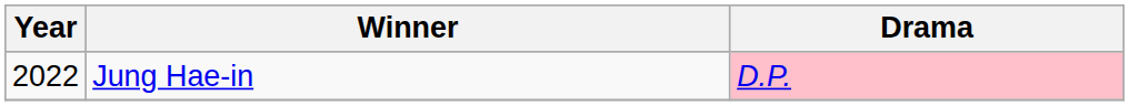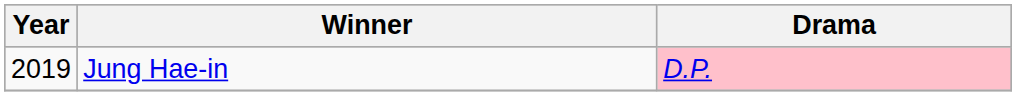 <table class="wikitable" style="width:600px">
 <tr>
 <th width=10>Year</th>
 <th>Winner</th>
 <th>Drama</th>
 </tr>
 <tr>
-<td>2022</td>
+<td>2019</td>
 <td><a href='#'>Jung Hae-in</a></td>
 <td style="background: pink;"><em><a href='#'>D.P.</a></em></td>
 </tr>
 <tr>
 </tr>
 </table>
